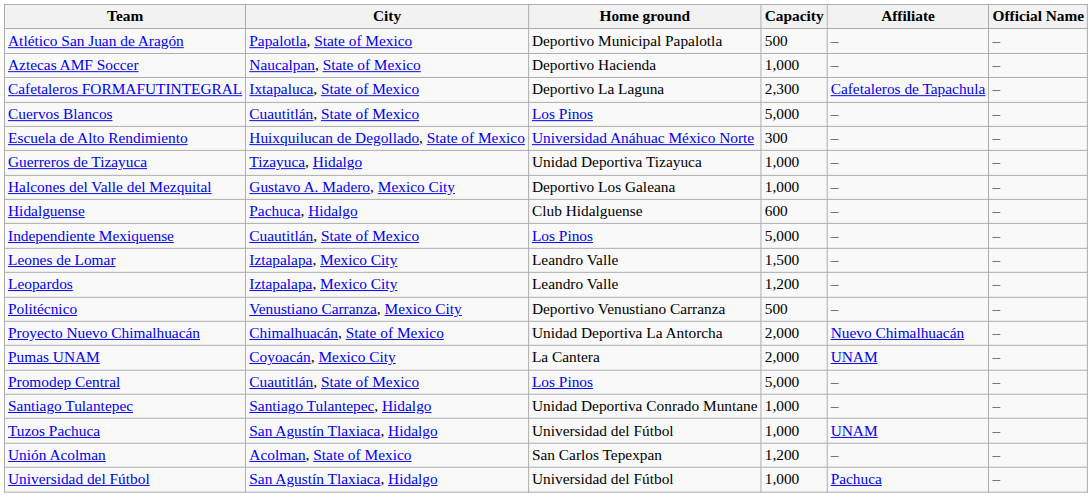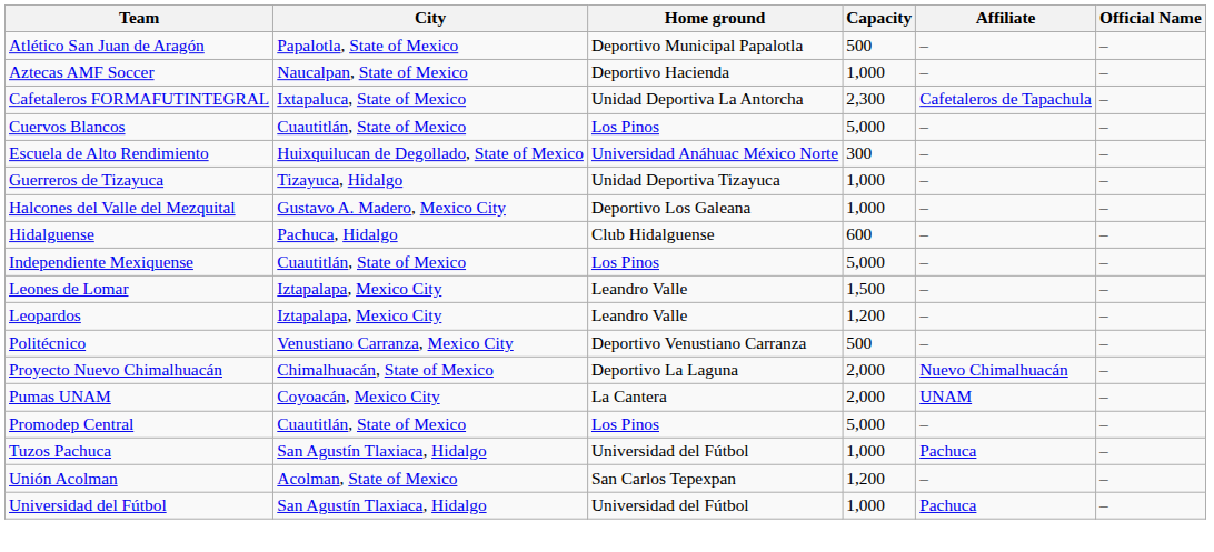 <table class="wikitable sortable">
 <tr>
 <th>Team</th>
 <th>City</th>
 <th>Home ground</th>
 <th>Capacity</th>
 <th>Affiliate</th>
 <th>Official Name</th>
 </tr>
 <tr>
 <td><a href='#'>Atlético San Juan de Aragón</a></td>
 <td><a href='#'>Papalotla</a>, <a href='#'>State of Mexico</a></td>
 <td>Deportivo Municipal Papalotla</td>
 <td>500</td>
 <td>–</td>
 <td>–</td>
 </tr>
 <tr>
 <td><a href='#'>Aztecas AMF Soccer</a></td>
 <td><a href='#'>Naucalpan</a>, <a href='#'>State of Mexico</a></td>
 <td>Deportivo Hacienda</td>
 <td>1,000</td>
 <td>–</td>
 <td>–</td>
 </tr>
 <tr>
 <td><a href='#'>Cafetaleros FORMAFUTINTEGRAL</a></td>
 <td><a href='#'>Ixtapaluca</a>, <a href='#'>State of Mexico</a></td>
-<td>Deportivo La Laguna</td>
+<td>Unidad Deportiva La Antorcha</td>
 <td>2,300</td>
 <td><a href='#'>Cafetaleros de Tapachula</a></td>
 <td>–</td>
 </tr>
 <tr>
 <td><a href='#'>Cuervos Blancos</a></td>
 <td><a href='#'>Cuautitlán</a>, <a href='#'>State of Mexico</a></td>
 <td><a href='#'>Los Pinos</a></td>
 <td>5,000</td>
 <td>–</td>
 <td>–</td>
 </tr>
 <tr>
 <td><a href='#'>Escuela de Alto Rendimiento</a></td>
 <td><a href='#'>Huixquilucan de Degollado</a>, <a href='#'>State of Mexico</a></td>
 <td><a href='#'>Universidad Anáhuac México Norte</a></td>
 <td>300</td>
 <td>–</td>
 <td>–</td>
 </tr>
 <tr>
 <td><a href='#'>Guerreros de Tizayuca</a></td>
 <td><a href='#'>Tizayuca</a>, <a href='#'>Hidalgo</a></td>
 <td>Unidad Deportiva Tizayuca</td>
 <td>1,000</td>
 <td>–</td>
 <td>–</td>
 </tr>
 <tr>
 <td><a href='#'>Halcones del Valle del Mezquital</a></td>
 <td><a href='#'>Gustavo A. Madero</a>, <a href='#'>Mexico City</a></td>
 <td>Deportivo Los Galeana</td>
 <td>1,000</td>
 <td>–</td>
 <td>–</td>
 </tr>
 <tr>
 <td><a href='#'>Hidalguense</a></td>
 <td><a href='#'>Pachuca</a>, <a href='#'>Hidalgo</a></td>
 <td>Club Hidalguense</td>
 <td>600</td>
 <td>–</td>
 <td>–</td>
 </tr>
 <tr>
 <td><a href='#'>Independiente Mexiquense</a></td>
 <td><a href='#'>Cuautitlán</a>, <a href='#'>State of Mexico</a></td>
 <td><a href='#'>Los Pinos</a></td>
 <td>5,000</td>
 <td>–</td>
 <td>–</td>
 </tr>
 <tr>
 <td><a href='#'>Leones de Lomar</a></td>
 <td><a href='#'>Iztapalapa</a>, <a href='#'>Mexico City</a></td>
 <td>Leandro Valle</td>
 <td>1,500</td>
 <td>–</td>
 <td>–</td>
 </tr>
 <tr>
 <td><a href='#'>Leopardos</a></td>
 <td><a href='#'>Iztapalapa</a>, <a href='#'>Mexico City</a></td>
 <td>Leandro Valle</td>
 <td>1,200</td>
 <td>–</td>
 <td>–</td>
 </tr>
 <tr>
 <td><a href='#'>Politécnico</a></td>
 <td><a href='#'>Venustiano Carranza</a>, <a href='#'>Mexico City</a></td>
 <td>Deportivo Venustiano Carranza</td>
 <td>500</td>
 <td>–</td>
 <td>–</td>
 </tr>
 <tr>
 <td><a href='#'>Proyecto Nuevo Chimalhuacán</a></td>
 <td><a href='#'>Chimalhuacán</a>, <a href='#'>State of Mexico</a></td>
-<td>Unidad Deportiva La Antorcha</td>
+<td>Deportivo La Laguna</td>
 <td>2,000</td>
 <td><a href='#'>Nuevo Chimalhuacán</a></td>
 <td>–</td>
 </tr>
 <tr>
 <td><a href='#'>Pumas UNAM</a></td>
 <td><a href='#'>Coyoacán</a>, <a href='#'>Mexico City</a></td>
 <td>La Cantera</td>
 <td>2,000</td>
 <td><a href='#'>UNAM</a></td>
 <td>–</td>
 </tr>
 <tr>
 <td><a href='#'>Promodep Central</a></td>
 <td><a href='#'>Cuautitlán</a>, <a href='#'>State of Mexico</a></td>
 <td><a href='#'>Los Pinos</a></td>
 <td>5,000</td>
 <td>–</td>
 <td>–</td>
 </tr>
 <tr>
-<td><a href='#'>Santiago Tulantepec</a></td>
-<td><a href='#'>Santiago Tulantepec</a>, <a href='#'>Hidalgo</a></td>
-<td>Unidad Deportiva Conrado Muntane</td>
-<td>1,000</td>
-<td>–</td>
-<td>–</td>
-</tr>
-<tr>
 <td><a href='#'>Tuzos Pachuca</a></td>
 <td><a href='#'>San Agustín Tlaxiaca</a>, <a href='#'>Hidalgo</a></td>
 <td>Universidad del Fútbol</td>
 <td>1,000</td>
-<td><a href='#'>UNAM</a></td>
+<td><a href='#'>Pachuca</a></td>
 <td>–</td>
 </tr>
 <tr>
 <td><a href='#'>Unión Acolman</a></td>
 <td><a href='#'>Acolman</a>, <a href='#'>State of Mexico</a></td>
 <td>San Carlos Tepexpan</td>
 <td>1,200</td>
 <td>–</td>
 <td>–</td>
 </tr>
 <tr>
 <td><a href='#'>Universidad del Fútbol</a></td>
 <td><a href='#'>San Agustín Tlaxiaca</a>, <a href='#'>Hidalgo</a></td>
 <td>Universidad del Fútbol</td>
 <td>1,000</td>
 <td><a href='#'>Pachuca</a></td>
 <td>–</td>
 </tr>
 </table>
